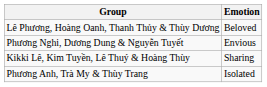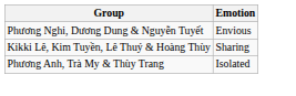 <table class="wikitable">
 <tr>
 <th>Group</th>
 <th>Emotion</th>
-</tr>
-<tr>
-<td>Lê Phương, Hoàng Oanh, Thanh Thủy & Thùy Dương</td>
-<td>Beloved</td>
 </tr>
 <tr>
 <td>Phương Nghi, Dương Dung & Nguyễn Tuyết</td>
 <td>Envious</td>
 </tr>
 <tr>
 <td>Kikki Lê, Kim Tuyền, Lê Thuý & Hoàng Thùy</td>
 <td>Sharing</td>
 </tr>
 <tr>
 <td>Phương Anh, Trà My & Thùy Trang</td>
 <td>Isolated</td>
 </tr>
 </table>
